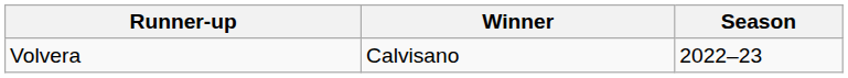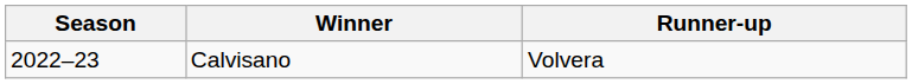 <table class="wikitable" style="width:40%">
 <tr>
+<th style="width:20%">Season</th>
+<th>Winner</th>
 <th>Runner-up</th>
-<th>Winner</th>
-<th style="width:20%">Season</th>
 </tr>
 <tr>
+<td>2022–23</td>
+<td>Calvisano</td>
 <td>Volvera</td>
-<td>Calvisano</td>
-<td>2022–23</td>
 </tr>
 </table>
